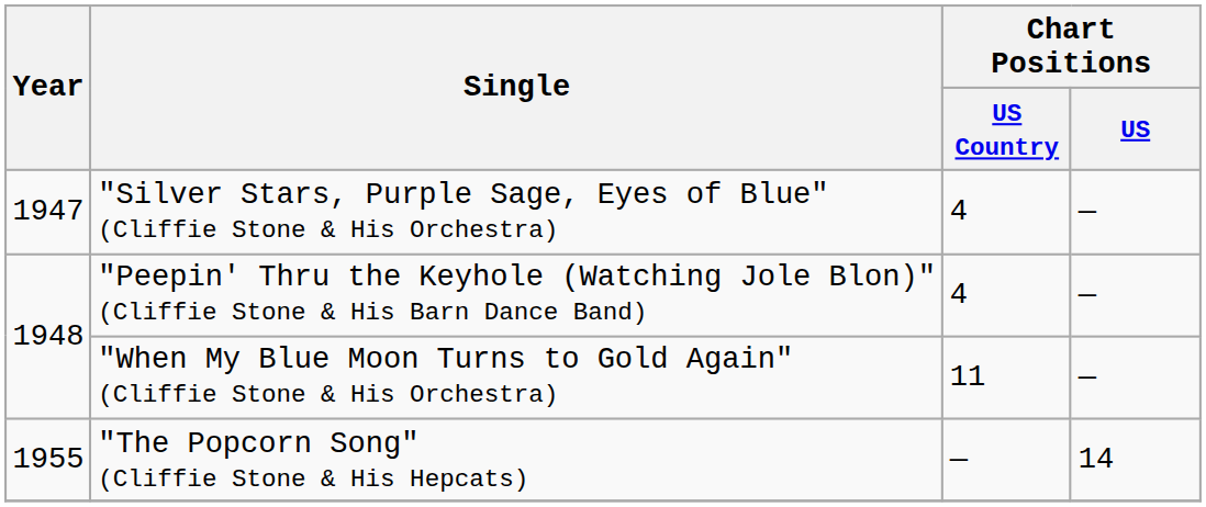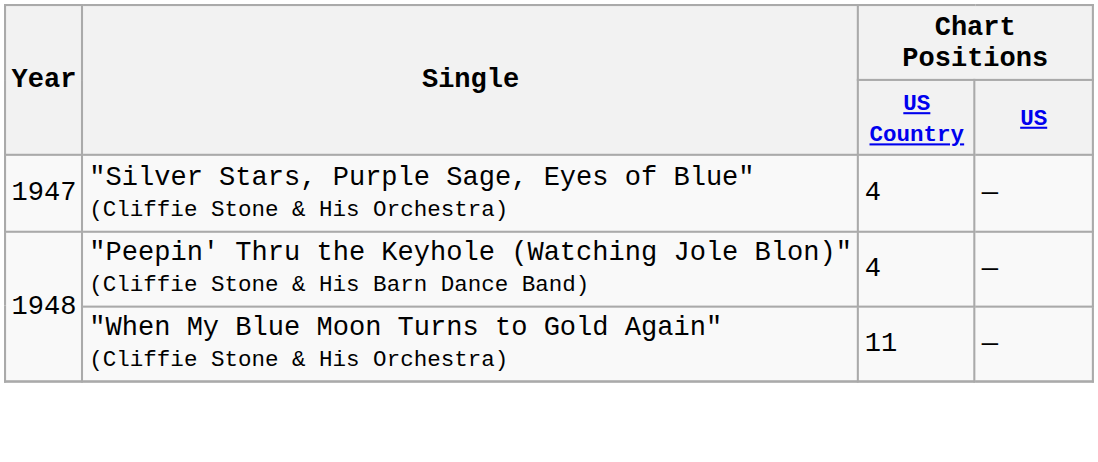 <table class="wikitable">
 <tr>
 <th rowspan="2">Year</th>
 <th rowspan="2">Single</th>
 <th colspan="2">Chart Positions</th>
 </tr>
 <tr>
 <th width="50"><small><a href='#'>US Country</a></small></th>
 <th width="50"><small><a href='#'>US</a></small></th>
 </tr>
 <tr>
 <td>1947</td>
 <td>"Silver Stars, Purple Sage, Eyes of Blue"<br><small>(Cliffie Stone & His Orchestra)</small></td>
 <td>4</td>
 <td>—</td>
 </tr>
 <tr>
 <td rowspan=2>1948</td>
 <td>"Peepin' Thru the Keyhole (Watching Jole Blon)"<br><small>(Cliffie Stone & His Barn Dance Band)</small></td>
 <td>4</td>
 <td>—</td>
 </tr>
 <tr>
 <td>"When My Blue Moon Turns to Gold Again"<br><small>(Cliffie Stone & His Orchestra)</small></td>
 <td>11</td>
 <td>—</td>
 </tr>
 <tr>
-<td>1955</td>
-<td>"The Popcorn Song"<br><small>(Cliffie Stone & His Hepcats)</small></td>
-<td>—</td>
-<td>14</td>
-</tr>
-<tr>
 </tr>
 </table>
